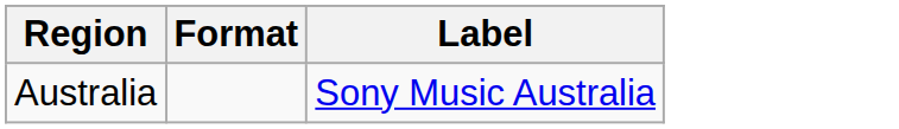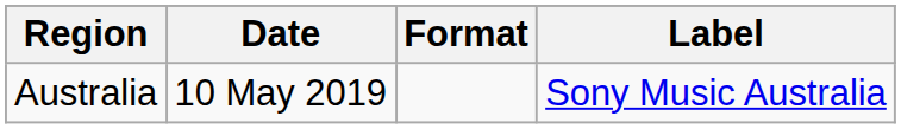 <table class="wikitable">
 <tr>
 <th>Region</th>
+<th>Date</th>
 <th>Format</th>
 <th>Label</th>
 </tr>
 <tr>
 <td>Australia</td>
+<td>10 May 2019</td>
 <td></td>
 <td><a href='#'>Sony Music Australia</a></td>
 </tr>
 </table>
